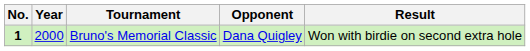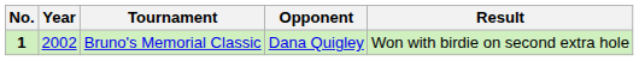 <table class="wikitable" style="font-size:95%;">
 <tr>
 <th>No.</th>
 <th>Year</th>
 <th>Tournament</th>
 <th>Opponent</th>
 <th>Result</th>
 </tr>
 <tr style="background:#D0F0C0;">
 <td align=center><strong>1</strong></td>
-<td><a href='#'>2000</a></td>
+<td><a href='#'>2002</a></td>
 <td><a href='#'>Bruno's Memorial Classic</a></td>
 <td> <a href='#'>Dana Quigley</a></td>
 <td>Won with birdie on second extra hole</td>
 </tr>
 </table>
